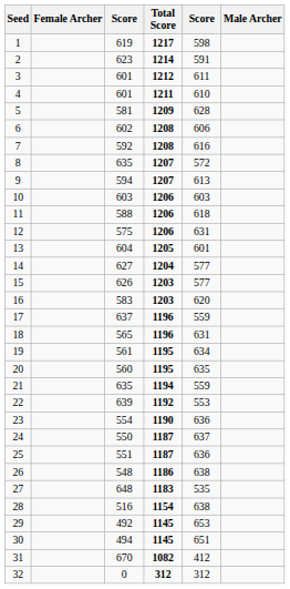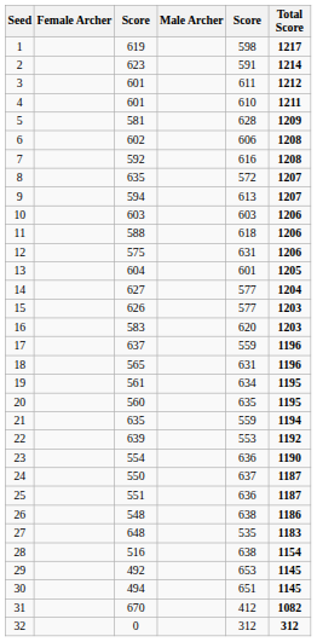 <table class="wikitable" style="text-align:center;">
 <tr>
 <th width=25>Seed</th>
 <th>Female Archer</th>
 <th width=50>Score</th>
+<th>Male Archer</th>
+<th width=50>Score</th>
 <th width=50>Total Score</th>
-<th width=50>Score</th>
-<th>Male Archer</th>
 </tr>
 <tr>
 <td>1</td>
 <td align="left"></td>
 <td>619</td>
+<td align="left"></td>
+<td>598</td>
 <td><strong>1217</strong></td>
-<td>598</td>
-<td align="left"></td>
 </tr>
 <tr>
 <td>2</td>
 <td align="left"></td>
 <td>623</td>
+<td align="left"></td>
+<td>591</td>
 <td><strong>1214</strong></td>
-<td>591</td>
-<td align="left"></td>
 </tr>
 <tr>
 <td>3</td>
 <td align="left"></td>
 <td>601</td>
+<td align="left"></td>
+<td>611</td>
 <td><strong>1212</strong></td>
-<td>611</td>
-<td align="left"></td>
 </tr>
 <tr>
 <td>4</td>
 <td align="left"></td>
 <td>601</td>
+<td align="left"></td>
+<td>610</td>
 <td><strong>1211</strong></td>
-<td>610</td>
-<td align="left"></td>
 </tr>
 <tr>
 <td>5</td>
 <td align="left"></td>
 <td>581</td>
+<td align="left"></td>
+<td>628</td>
 <td><strong>1209</strong></td>
-<td>628</td>
-<td align="left"></td>
 </tr>
 <tr>
 <td>6</td>
 <td align="left"></td>
 <td>602</td>
+<td align="left"></td>
+<td>606</td>
 <td><strong>1208</strong></td>
-<td>606</td>
-<td align="left"></td>
 </tr>
 <tr>
 <td>7</td>
 <td align="left"></td>
 <td>592</td>
+<td align="left"></td>
+<td>616</td>
 <td><strong>1208</strong></td>
-<td>616</td>
-<td align="left"></td>
 </tr>
 <tr>
 <td>8</td>
 <td align="left"></td>
 <td>635</td>
+<td align="left"></td>
+<td>572</td>
 <td><strong>1207</strong></td>
-<td>572</td>
-<td align="left"></td>
 </tr>
 <tr>
 <td>9</td>
 <td align="left"></td>
 <td>594</td>
+<td align="left"></td>
+<td>613</td>
 <td><strong>1207</strong></td>
-<td>613</td>
-<td align="left"></td>
 </tr>
 <tr>
 <td>10</td>
 <td align="left"></td>
 <td>603</td>
+<td align="left"></td>
+<td>603</td>
 <td><strong>1206</strong></td>
-<td>603</td>
-<td align="left"></td>
 </tr>
 <tr>
 <td>11</td>
 <td align="left"></td>
 <td>588</td>
+<td align="left"></td>
+<td>618</td>
 <td><strong>1206</strong></td>
-<td>618</td>
-<td align="left"></td>
 </tr>
 <tr>
 <td>12</td>
 <td align="left"></td>
 <td>575</td>
+<td align="left"></td>
+<td>631</td>
 <td><strong>1206</strong></td>
-<td>631</td>
-<td align="left"></td>
 </tr>
 <tr>
 <td>13</td>
 <td align="left"></td>
 <td>604</td>
+<td align="left"></td>
+<td>601</td>
 <td><strong>1205</strong></td>
-<td>601</td>
-<td align="left"></td>
 </tr>
 <tr>
 <td>14</td>
 <td align="left"></td>
 <td>627</td>
+<td align="left"></td>
+<td>577</td>
 <td><strong>1204</strong></td>
-<td>577</td>
-<td align="left"></td>
 </tr>
 <tr>
 <td>15</td>
 <td align="left"></td>
 <td>626</td>
+<td align="left"></td>
+<td>577</td>
 <td><strong>1203</strong></td>
-<td>577</td>
-<td align="left"></td>
 </tr>
 <tr>
 <td>16</td>
 <td align="left"></td>
 <td>583</td>
+<td align="left"></td>
+<td>620</td>
 <td><strong>1203</strong></td>
-<td>620</td>
-<td align="left"></td>
 </tr>
 <tr>
 <td>17</td>
 <td align="left"></td>
 <td>637</td>
+<td align="left"></td>
+<td>559</td>
 <td><strong>1196</strong></td>
-<td>559</td>
-<td align="left"></td>
 </tr>
 <tr>
 <td>18</td>
 <td align="left"></td>
 <td>565</td>
+<td align="left"></td>
+<td>631</td>
 <td><strong>1196</strong></td>
-<td>631</td>
-<td align="left"></td>
 </tr>
 <tr>
 <td>19</td>
 <td align="left"></td>
 <td>561</td>
+<td align="left"></td>
+<td>634</td>
 <td><strong>1195</strong></td>
-<td>634</td>
-<td align="left"></td>
 </tr>
 <tr>
 <td>20</td>
 <td align="left"></td>
 <td>560</td>
+<td align="left"></td>
+<td>635</td>
 <td><strong>1195</strong></td>
-<td>635</td>
-<td align="left"></td>
 </tr>
 <tr>
 <td>21</td>
 <td align="left"></td>
 <td>635</td>
+<td align="left"></td>
+<td>559</td>
 <td><strong>1194</strong></td>
-<td>559</td>
-<td align="left"></td>
 </tr>
 <tr>
 <td>22</td>
 <td align="left"></td>
 <td>639</td>
+<td align="left"></td>
+<td>553</td>
 <td><strong>1192</strong></td>
-<td>553</td>
-<td align="left"></td>
 </tr>
 <tr>
 <td>23</td>
 <td align="left"></td>
 <td>554</td>
+<td align="left"></td>
+<td>636</td>
 <td><strong>1190</strong></td>
-<td>636</td>
-<td align="left"></td>
 </tr>
 <tr>
 <td>24</td>
 <td align="left"></td>
 <td>550</td>
+<td align="left"></td>
+<td>637</td>
 <td><strong>1187</strong></td>
-<td>637</td>
-<td align="left"></td>
 </tr>
 <tr>
 <td>25</td>
 <td align="left"></td>
 <td>551</td>
+<td align="left"></td>
+<td>636</td>
 <td><strong>1187</strong></td>
-<td>636</td>
-<td align="left"></td>
 </tr>
 <tr>
 <td>26</td>
 <td align="left"></td>
 <td>548</td>
+<td align="left"></td>
+<td>638</td>
 <td><strong>1186</strong></td>
-<td>638</td>
-<td align="left"></td>
 </tr>
 <tr>
 <td>27</td>
 <td align="left"></td>
 <td>648</td>
+<td align="left"></td>
+<td>535</td>
 <td><strong>1183</strong></td>
-<td>535</td>
-<td align="left"></td>
 </tr>
 <tr>
 <td>28</td>
 <td align="left"></td>
 <td>516</td>
+<td align="left"></td>
+<td>638</td>
 <td><strong>1154</strong></td>
-<td>638</td>
-<td align="left"></td>
 </tr>
 <tr>
 <td>29</td>
 <td align="left"></td>
 <td>492</td>
+<td align="left"></td>
+<td>653</td>
 <td><strong>1145</strong></td>
-<td>653</td>
-<td align="left"></td>
 </tr>
 <tr>
 <td>30</td>
 <td align="left"></td>
 <td>494</td>
+<td align="left"></td>
+<td>651</td>
 <td><strong>1145</strong></td>
-<td>651</td>
-<td align="left"></td>
 </tr>
 <tr>
 <td>31</td>
 <td align="left"></td>
 <td>670</td>
+<td align="left"></td>
+<td>412</td>
 <td><strong>1082</strong></td>
-<td>412</td>
-<td align="left"></td>
 </tr>
 <tr>
 <td>32</td>
 <td align="left"></td>
 <td>0</td>
+<td align="left"></td>
+<td>312</td>
 <td><strong>312</strong></td>
-<td>312</td>
-<td align="left"></td>
 </tr>
 </table>
